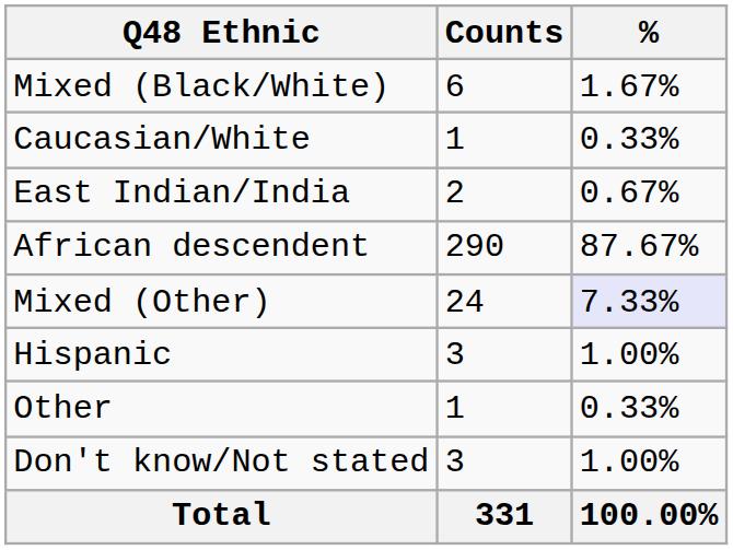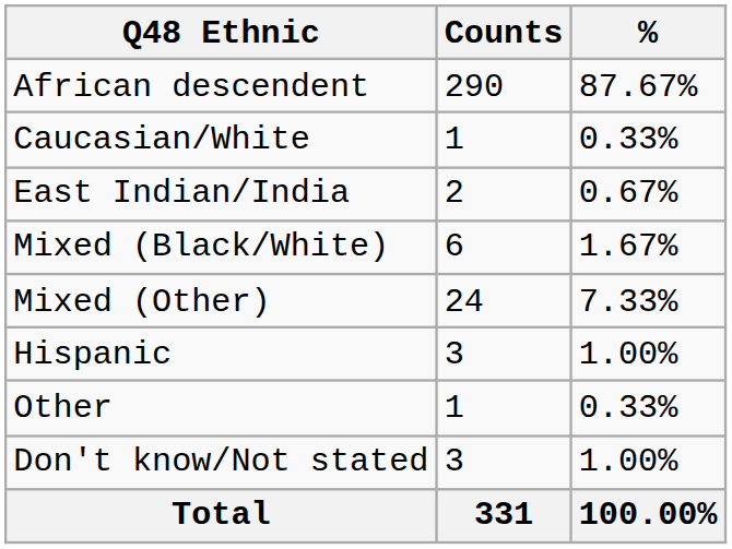 <table class="wikitable sortable">
 <tr>
 <th>Q48 Ethnic</th>
 <th>Counts</th>
 <th>%</th>
 </tr>
 <tr>
-<td>Mixed (Black/White)</td>
-<td>6</td>
-<td>1.67%</td>
+<td>African descendent</td>
+<td>290</td>
+<td>87.67%</td>
 </tr>
 <tr>
 <td>Caucasian/White</td>
 <td>1</td>
 <td>0.33%</td>
 </tr>
 <tr>
 <td>East Indian/India</td>
 <td>2</td>
 <td>0.67%</td>
 </tr>
 <tr>
-<td>African descendent</td>
-<td>290</td>
-<td>87.67%</td>
+<td>Mixed (Black/White)</td>
+<td>6</td>
+<td>1.67%</td>
 </tr>
 <tr>
 <td>Mixed (Other)</td>
 <td>24</td>
-<td style="background: lavender;">7.33%</td>
+<td>7.33%</td>
 </tr>
 <tr>
 <td>Hispanic</td>
 <td>3</td>
 <td>1.00%</td>
 </tr>
 <tr>
 <td>Other</td>
 <td>1</td>
 <td>0.33%</td>
 </tr>
 <tr>
 <td>Don't know/Not stated</td>
 <td>3</td>
 <td>1.00%</td>
 </tr>
 <tr>
 <th>Total</th>
 <th>331</th>
 <th>100.00%</th>
 </tr>
 </table>
